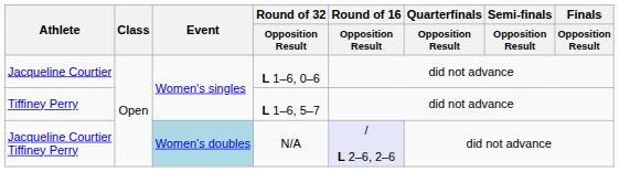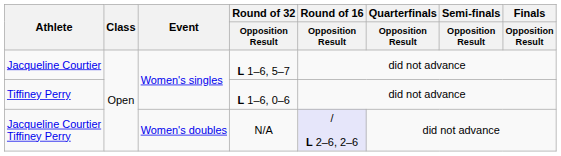 <table class=wikitable style="font-size:90%">
 <tr>
 <th rowspan="2">Athlete</th>
 <th rowspan="2">Class</th>
 <th rowspan="2">Event</th>
 <th>Round of 32</th>
 <th>Round of 16</th>
 <th>Quarterfinals</th>
 <th>Semi-finals</th>
 <th>Finals</th>
 </tr>
 <tr>
 <th style="line-height:1em"><small>Opposition<br>Result</small></th>
 <th style="line-height:1em"><small>Opposition<br>Result</small></th>
 <th style="line-height:1em"><small>Opposition<br>Result</small></th>
 <th style="line-height:1em"><small>Opposition<br>Result</small></th>
 <th style="line-height:1em"><small>Opposition<br>Result</small></th>
 </tr>
 <tr>
 <td><a href='#'>Jacqueline Courtier</a></td>
 <td rowspan="3" style="text-align:center;">Open</td>
 <td rowspan="2"><a href='#'>Women's singles</a></td>
+<td style="text-align:center;"><br><strong>L</strong> 1–6, 5–7</td>
+<td style="text-align:center;" colspan="4">did not advance</td>
+</tr>
+<tr>
+<td><a href='#'>Tiffiney Perry</a></td>
 <td style="text-align:center;"><br><strong>L</strong> 1–6, 0–6</td>
 <td style="text-align:center;" colspan="4">did not advance</td>
 </tr>
 <tr>
-<td><a href='#'>Tiffiney Perry</a></td>
-<td style="text-align:center;"><br><strong>L</strong> 1–6, 5–7</td>
-<td style="text-align:center;" colspan="4">did not advance</td>
-</tr>
-<tr>
 <td><a href='#'>Jacqueline Courtier</a><br> <a href='#'>Tiffiney Perry</a></td>
-<td style="background: lightblue;"><a href='#'>Women's doubles</a></td>
+<td><a href='#'>Women's doubles</a></td>
 <td style="text-align:center;">N/A</td>
 <td style="background: lavender; text-align:center;"> /<br> <br><strong>L</strong> 2–6, 2–6</td>
 <td style="text-align:center;" colspan="3">did not advance</td>
 </tr>
 </table>
